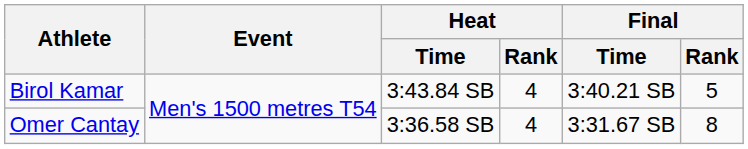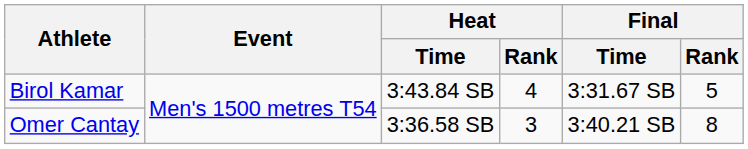 <table class=wikitable>
 <tr>
 <th rowspan="2">Athlete</th>
 <th rowspan="2">Event</th>
 <th colspan="2">Heat</th>
 <th colspan="2">Final</th>
 </tr>
 <tr>
 <th>Time</th>
 <th>Rank</th>
 <th>Time</th>
 <th>Rank</th>
 </tr>
 <tr align=center>
 <td align=left><a href='#'>Birol Kamar</a></td>
 <td align=left rowspan=2><a href='#'>Men's 1500 metres T54</a></td>
 <td>3:43.84 SB</td>
 <td>4</td>
-<td>3:40.21 SB</td>
+<td>3:31.67 SB</td>
 <td>5</td>
 </tr>
 <tr align=center>
 <td align=left><a href='#'>Omer Cantay</a></td>
 <td>3:36.58 SB</td>
-<td>4</td>
-<td>3:31.67 SB</td>
+<td>3</td>
+<td>3:40.21 SB</td>
 <td>8</td>
 </tr>
 </table>
